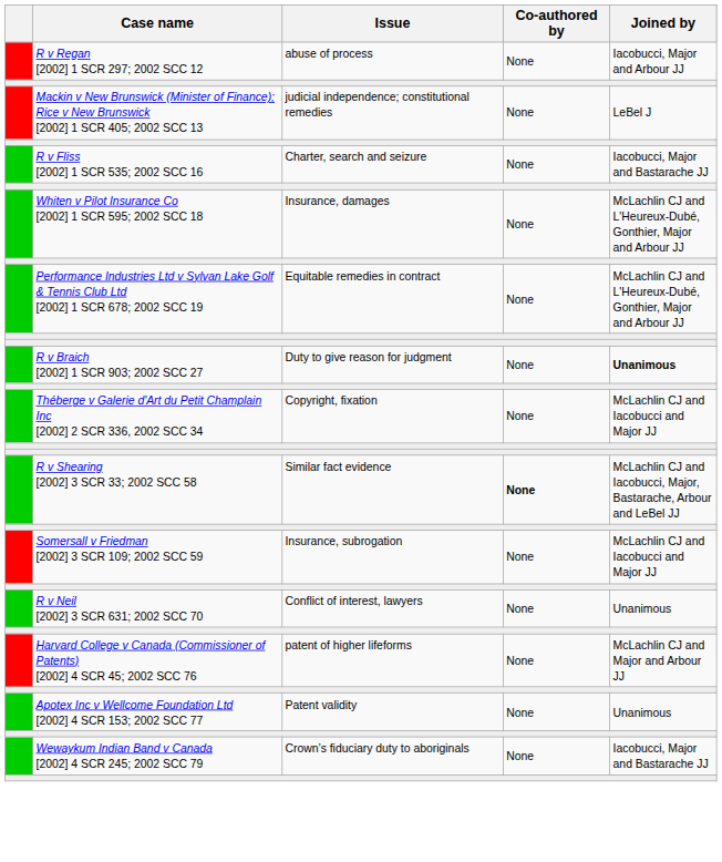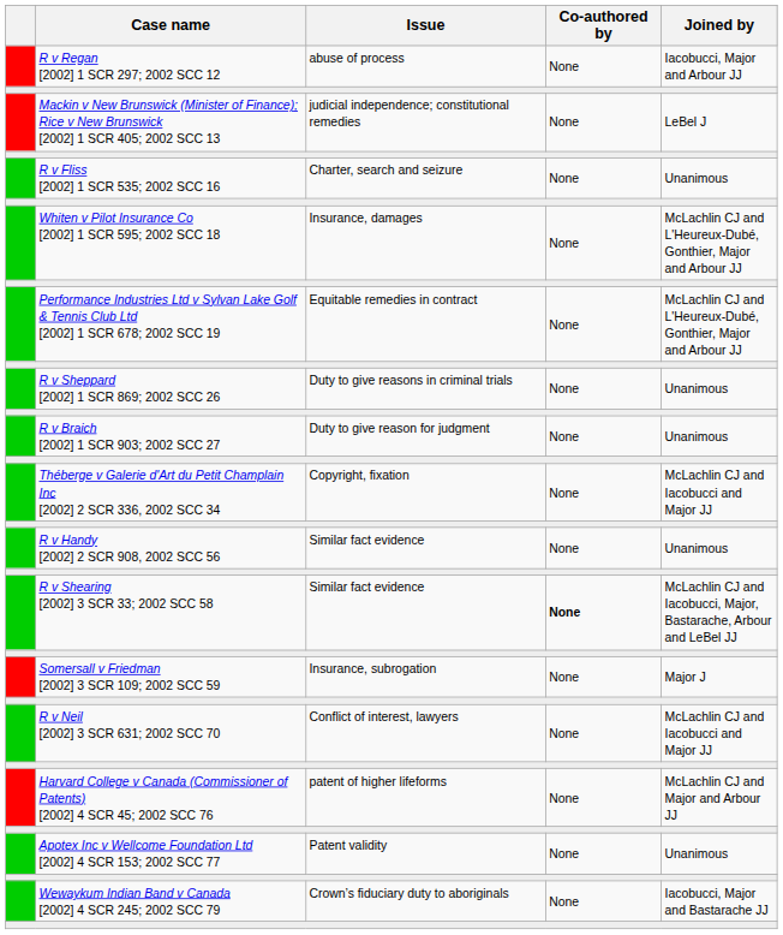 <table class="wikitable" width=825>
 <tr bgcolor="#CCCCCC">
 <th width=25px></th>
 <th width=35%>Case name</th>
 <th>Issue</th>
 <th width=15%>Co-authored by</th>
 <th width=15%>Joined by</th>
 </tr>
 <tr>
 <td bgcolor="red"></td>
 <td align=left valign=top><small><em><a href='#'>R v Regan</a></em><br> [2002] 1 SCR 297; 2002 SCC 12 </small></td>
 <td valign=top><small>abuse of process</small></td>
 <td><small> None</small></td>
 <td><small> Iacobucci, Major and Arbour JJ</small></td>
 </tr>
 <tr>
 <td bgcolor=#EEEEEE colspan=5 valign=top><small></small></td>
 </tr>
 <tr>
 <td bgcolor="red"></td>
 <td align=left valign=top><small><em><a href='#'>Mackin v New Brunswick (Minister of Finance); Rice v New Brunswick</a></em><br> [2002] 1 SCR 405; 2002 SCC 13 </small></td>
 <td valign=top><small>judicial independence; constitutional remedies</small></td>
 <td><small> None</small></td>
 <td><small> LeBel J</small></td>
 </tr>
 <tr>
 <td bgcolor=#EEEEEE colspan=5 valign=top><small></small></td>
 </tr>
 <tr>
 <td bgcolor="00cd00"></td>
 <td align=left valign=top><small><em><a href='#'>R v Fliss</a></em><br> [2002] 1 SCR 535; 2002 SCC 16 </small></td>
 <td valign=top><small>Charter, search and seizure</small></td>
 <td><small> None</small></td>
-<td><small> Iacobucci, Major and Bastarache JJ</small></td>
+<td><small> Unanimous</small></td>
 </tr>
 <tr>
 <td bgcolor=#EEEEEE colspan=5 valign=top><small></small></td>
 </tr>
 <tr>
 <td bgcolor="00cd00"></td>
 <td align=left valign=top><small><em><a href='#'>Whiten v Pilot Insurance Co</a></em><br> [2002] 1 SCR 595; 2002 SCC 18 </small></td>
 <td valign=top><small>Insurance, damages</small></td>
 <td><small> None</small></td>
 <td><small> McLachlin CJ and L'Heureux‑Dubé, Gonthier, Major and Arbour JJ</small></td>
 </tr>
 <tr>
 <td bgcolor=#EEEEEE colspan=5 valign=top><small></small></td>
 </tr>
 <tr>
 <td bgcolor="00cd00"></td>
 <td align=left valign=top><small><em><a href='#'>Performance Industries Ltd v Sylvan Lake Golf & Tennis Club Ltd</a></em><br> [2002] 1 SCR 678; 2002 SCC 19 </small></td>
 <td valign=top><small>Equitable remedies in contract</small></td>
 <td><small> None</small></td>
 <td><small> McLachlin CJ and L'Heureux‑Dubé, Gonthier, Major and Arbour JJ</small></td>
 </tr>
 <tr>
 <td bgcolor=#EEEEEE colspan=5 valign=top><small></small></td>
 </tr>
 <tr>
+<td bgcolor="00cd00"></td>
+<td align=left valign=top><small><em><a href='#'>R v Sheppard</a></em><br> [2002] 1 SCR 869; 2002 SCC 26 </small></td>
+<td valign=top><small>Duty to give reasons in criminal trials</small></td>
+<td><small> None</small></td>
+<td><small> Unanimous</small></td>
+</tr>
+<tr>
 <td bgcolor=#EEEEEE colspan=5 valign=top><small></small></td>
 </tr>
 <tr>
 <td bgcolor="00cd00"></td>
 <td align=left valign=top><small><em><a href='#'>R v Braich</a></em><br> [2002] 1 SCR 903; 2002 SCC 27 </small></td>
 <td valign=top><small>Duty to give reason for judgment</small></td>
 <td><small> None</small></td>
-<td><strong><small> Unanimous</small></strong></td>
+<td><small> Unanimous</small></td>
 </tr>
 <tr>
 <td bgcolor=#EEEEEE colspan=5 valign=top><small></small></td>
 </tr>
 <tr>
 <td bgcolor="00cd00"></td>
 <td align=left valign=top><small><em><a href='#'>Théberge v Galerie d'Art du Petit Champlain Inc</a></em><br> [2002] 2 SCR 336, 2002 SCC 34 </small></td>
 <td valign=top><small>Copyright, fixation</small></td>
 <td><small> None</small></td>
 <td><small> McLachlin CJ and Iacobucci and Major JJ</small></td>
 </tr>
 <tr>
 <td bgcolor=#EEEEEE colspan=5 valign=top><small></small></td>
+</tr>
+<tr>
+<td bgcolor="00cd00"></td>
+<td align=left valign=top><small><em><a href='#'>R v Handy</a></em><br> [2002] 2 SCR 908, 2002 SCC 56 </small></td>
+<td valign=top><small>Similar fact evidence</small></td>
+<td><small> None</small></td>
+<td><small> Unanimous</small></td>
 </tr>
 <tr>
 <td bgcolor=#EEEEEE colspan=5 valign=top><small></small></td>
 </tr>
 <tr>
 <td bgcolor="00cd00"></td>
 <td align=left valign=top><small><em><a href='#'>R v Shearing</a></em><br> [2002] 3 SCR 33; 2002 SCC 58 </small></td>
 <td valign=top><small>Similar fact evidence</small></td>
 <td><strong><small> None</small></strong></td>
 <td><small> McLachlin CJ and Iacobucci, Major, Bastarache, Arbour and LeBel JJ</small></td>
 </tr>
 <tr>
 <td bgcolor=#EEEEEE colspan=5 valign=top><small></small></td>
 </tr>
 <tr>
 <td bgcolor="red"></td>
 <td align=left valign=top><small><em><a href='#'>Somersall v Friedman</a></em><br> [2002] 3 SCR 109; 2002 SCC 59 </small></td>
 <td valign=top><small>Insurance, subrogation</small></td>
 <td><small> None</small></td>
-<td><small> McLachlin CJ and Iacobucci and Major JJ</small></td>
+<td><small> Major J</small></td>
 </tr>
 <tr>
 <td bgcolor=#EEEEEE colspan=5 valign=top><small></small></td>
 </tr>
 <tr>
 <td bgcolor="00cd00"></td>
 <td align=left valign=top><small><em><a href='#'>R v Neil</a></em><br> [2002] 3 SCR 631; 2002 SCC 70 </small></td>
 <td valign=top><small>Conflict of interest, lawyers</small></td>
 <td><small> None</small></td>
-<td><small> Unanimous</small></td>
+<td><small> McLachlin CJ and Iacobucci and Major JJ</small></td>
 </tr>
 <tr>
 <td bgcolor=#EEEEEE colspan=5 valign=top><small></small></td>
 </tr>
 <tr>
 <td bgcolor="red"></td>
 <td align=left valign=top><small><em><a href='#'>Harvard College v Canada (Commissioner of Patents)</a></em><br> [2002] 4 SCR 45; 2002 SCC 76 </small></td>
 <td valign=top><small>patent of higher lifeforms</small></td>
 <td><small> None</small></td>
 <td><small> McLachlin CJ and Major and Arbour JJ</small></td>
 </tr>
 <tr>
 <td bgcolor=#EEEEEE colspan=5 valign=top><small></small></td>
 </tr>
 <tr>
 <td bgcolor="00cd00"></td>
 <td align=left valign=top><small><em><a href='#'>Apotex Inc v Wellcome Foundation Ltd</a></em><br> [2002] 4 SCR 153; 2002 SCC 77 </small></td>
 <td valign=top><small>Patent validity</small></td>
 <td><small> None</small></td>
 <td><small> Unanimous</small></td>
 </tr>
 <tr>
 <td bgcolor=#EEEEEE colspan=5 valign=top><small></small></td>
 </tr>
 <tr>
 <td bgcolor="00cd00"></td>
 <td align=left valign=top><small><em><a href='#'>Wewaykum Indian Band v Canada</a></em><br> [2002] 4 SCR 245; 2002 SCC 79  </small></td>
 <td valign=top><small> Crown’s fiduciary duty to aboriginals</small></td>
 <td><small> None</small></td>
 <td><small> Iacobucci, Major and Bastarache JJ</small></td>
 </tr>
 <tr>
 <td bgcolor=#EEEEEE colspan=5 valign=top><small></small></td>
 </tr>
 </table>
